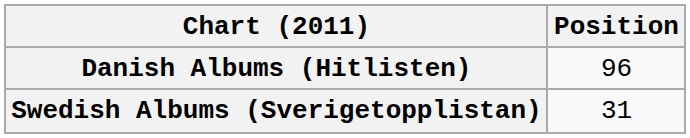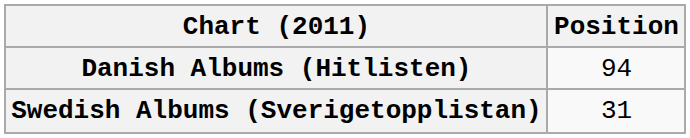 <table class="wikitable sortable plainrowheaders" style="text-align:center">
 <tr>
 <th scope="col">Chart (2011)</th>
 <th scope="col">Position</th>
 </tr>
 <tr>
 <th scope="row">Danish Albums (Hitlisten)</th>
-<td>96</td>
+<td>94</td>
 </tr>
 <tr>
 <th scope="row">Swedish Albums (Sverigetopplistan)</th>
 <td>31</td>
 </tr>
 </table>
